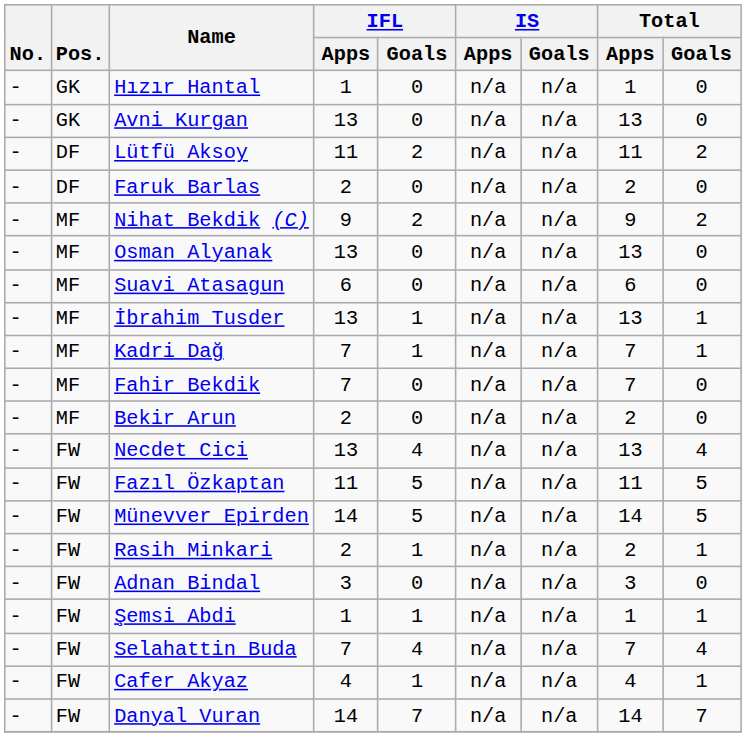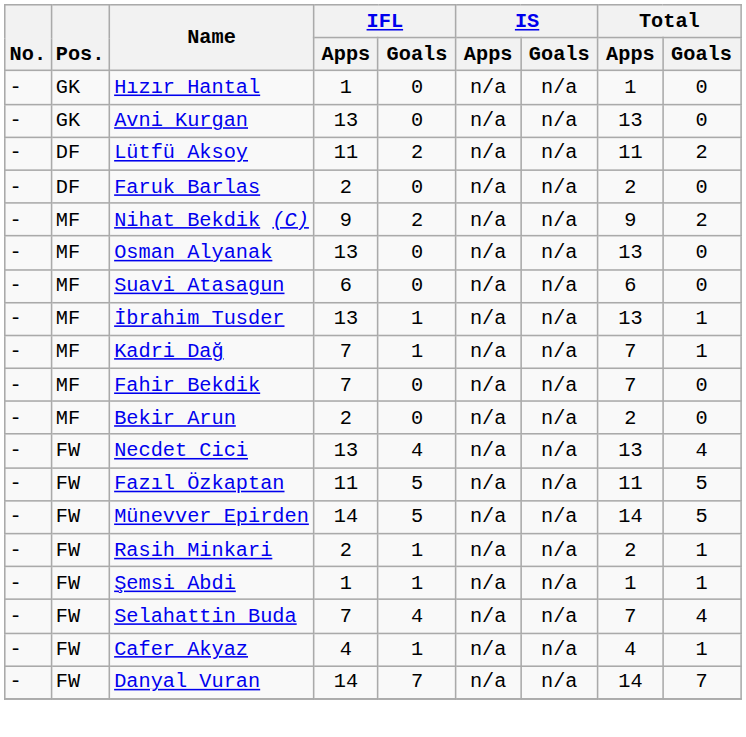 <table class="wikitable" style="text-align:center">
 <tr>
 <th rowspan="2" valign="bottom">No.</th>
 <th rowspan="2" valign="bottom">Pos.</th>
 <th rowspan="2">Name</th>
 <th colspan="2" width="85"><a href='#'>IFL</a></th>
 <th colspan="2" width="85"><a href='#'>IS</a></th>
 <th colspan="2" width="85">Total</th>
 </tr>
 <tr>
 <th>Apps</th>
 <th>Goals</th>
 <th>Apps</th>
 <th>Goals</th>
 <th>Apps</th>
 <th>Goals</th>
 </tr>
 <tr>
 <td align="left">-</td>
 <td align="left">GK</td>
 <td align="left"> <a href='#'>Hızır Hantal</a></td>
 <td>1</td>
 <td>0</td>
 <td>n/a</td>
 <td>n/a</td>
 <td>1</td>
 <td>0</td>
 </tr>
 <tr>
 <td align="left">-</td>
 <td align="left">GK</td>
 <td align="left"> <a href='#'>Avni Kurgan</a></td>
 <td>13</td>
 <td>0</td>
 <td>n/a</td>
 <td>n/a</td>
 <td>13</td>
 <td>0</td>
 </tr>
 <tr>
 <td align="left">-</td>
 <td align="left">DF</td>
 <td align="left"> <a href='#'>Lütfü Aksoy</a></td>
 <td>11</td>
 <td>2</td>
 <td>n/a</td>
 <td>n/a</td>
 <td>11</td>
 <td>2</td>
 </tr>
 <tr>
 <td align="left">-</td>
 <td align="left">DF</td>
 <td align="left"> <a href='#'>Faruk Barlas</a></td>
 <td>2</td>
 <td>0</td>
 <td>n/a</td>
 <td>n/a</td>
 <td>2</td>
 <td>0</td>
 </tr>
 <tr>
 <td align="left">-</td>
 <td align="left">MF</td>
 <td align="left"> <a href='#'>Nihat Bekdik</a> <em><a href='#'>(C)</a></em></td>
 <td>9</td>
 <td>2</td>
 <td>n/a</td>
 <td>n/a</td>
 <td>9</td>
 <td>2</td>
 </tr>
 <tr>
 <td align="left">-</td>
 <td align="left">MF</td>
 <td align="left"> <a href='#'>Osman Alyanak</a></td>
 <td>13</td>
 <td>0</td>
 <td>n/a</td>
 <td>n/a</td>
 <td>13</td>
 <td>0</td>
 </tr>
 <tr>
 <td align="left">-</td>
 <td align="left">MF</td>
 <td align="left"> <a href='#'>Suavi Atasagun</a></td>
 <td>6</td>
 <td>0</td>
 <td>n/a</td>
 <td>n/a</td>
 <td>6</td>
 <td>0</td>
 </tr>
 <tr>
 <td align="left">-</td>
 <td align="left">MF</td>
 <td align="left"> <a href='#'>İbrahim Tusder</a></td>
 <td>13</td>
 <td>1</td>
 <td>n/a</td>
 <td>n/a</td>
 <td>13</td>
 <td>1</td>
 </tr>
 <tr>
 <td align="left">-</td>
 <td align="left">MF</td>
 <td align="left"> <a href='#'>Kadri Dağ</a></td>
 <td>7</td>
 <td>1</td>
 <td>n/a</td>
 <td>n/a</td>
 <td>7</td>
 <td>1</td>
 </tr>
 <tr>
 <td align="left">-</td>
 <td align="left">MF</td>
 <td align="left"> <a href='#'>Fahir Bekdik</a></td>
 <td>7</td>
 <td>0</td>
 <td>n/a</td>
 <td>n/a</td>
 <td>7</td>
 <td>0</td>
 </tr>
 <tr>
 <td align="left">-</td>
 <td align="left">MF</td>
 <td align="left"> <a href='#'>Bekir Arun</a></td>
 <td>2</td>
 <td>0</td>
 <td>n/a</td>
 <td>n/a</td>
 <td>2</td>
 <td>0</td>
 </tr>
 <tr>
 <td align="left">-</td>
 <td align="left">FW</td>
 <td align="left"> <a href='#'>Necdet Cici</a></td>
 <td>13</td>
 <td>4</td>
 <td>n/a</td>
 <td>n/a</td>
 <td>13</td>
 <td>4</td>
 </tr>
 <tr>
 <td align="left">-</td>
 <td align="left">FW</td>
 <td align="left"> <a href='#'>Fazıl Özkaptan</a></td>
 <td>11</td>
 <td>5</td>
 <td>n/a</td>
 <td>n/a</td>
 <td>11</td>
 <td>5</td>
 </tr>
 <tr>
 <td align="left">-</td>
 <td align="left">FW</td>
 <td align="left"> <a href='#'>Münevver Epirden</a></td>
 <td>14</td>
 <td>5</td>
 <td>n/a</td>
 <td>n/a</td>
 <td>14</td>
 <td>5</td>
 </tr>
 <tr>
 <td align="left">-</td>
 <td align="left">FW</td>
 <td align="left"> <a href='#'>Rasih Minkari</a></td>
 <td>2</td>
 <td>1</td>
 <td>n/a</td>
 <td>n/a</td>
 <td>2</td>
 <td>1</td>
 </tr>
 <tr>
 <td align="left">-</td>
 <td align="left">FW</td>
-<td align="left"> <a href='#'>Adnan Bindal</a></td>
-<td>3</td>
-<td>0</td>
-<td>n/a</td>
-<td>n/a</td>
-<td>3</td>
-<td>0</td>
-</tr>
-<tr>
-<td align="left">-</td>
-<td align="left">FW</td>
 <td align="left"> <a href='#'>Şemsi Abdi</a></td>
 <td>1</td>
 <td>1</td>
 <td>n/a</td>
 <td>n/a</td>
 <td>1</td>
 <td>1</td>
 </tr>
 <tr>
 <td align="left">-</td>
 <td align="left">FW</td>
 <td align="left"> <a href='#'>Selahattin Buda</a></td>
 <td>7</td>
 <td>4</td>
 <td>n/a</td>
 <td>n/a</td>
 <td>7</td>
 <td>4</td>
 </tr>
 <tr>
 <td align="left">-</td>
 <td align="left">FW</td>
 <td align="left"> <a href='#'>Cafer Akyaz</a></td>
 <td>4</td>
 <td>1</td>
 <td>n/a</td>
 <td>n/a</td>
 <td>4</td>
 <td>1</td>
 </tr>
 <tr>
 <td align="left">-</td>
 <td align="left">FW</td>
 <td align="left"> <a href='#'>Danyal Vuran</a></td>
 <td>14</td>
 <td>7</td>
 <td>n/a</td>
 <td>n/a</td>
 <td>14</td>
 <td>7</td>
 </tr>
 <tr>
 </tr>
 </table>
